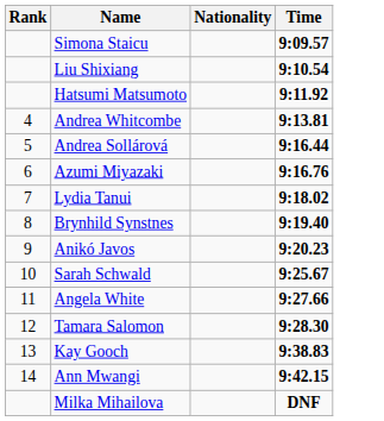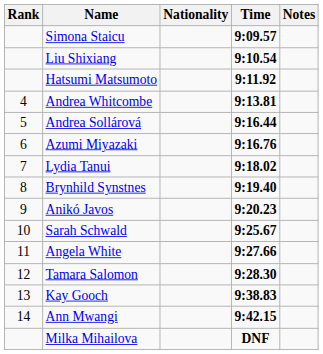 <table class="wikitable sortable" style="text-align:center">
 <tr>
 <th>Rank</th>
 <th>Name</th>
 <th>Nationality</th>
 <th>Time</th>
+<th>Notes</th>
 </tr>
 <tr>
 <td></td>
 <td align=left><a href='#'>Simona Staicu</a></td>
 <td align=left></td>
 <td><strong>9:09.57</strong></td>
+<td></td>
 </tr>
 <tr>
 <td></td>
 <td align=left><a href='#'>Liu Shixiang</a></td>
 <td align=left></td>
 <td><strong>9:10.54</strong></td>
+<td></td>
 </tr>
 <tr>
 <td></td>
 <td align=left><a href='#'>Hatsumi Matsumoto</a></td>
 <td align=left></td>
 <td><strong>9:11.92</strong></td>
+<td></td>
 </tr>
 <tr>
 <td>4</td>
 <td align=left><a href='#'>Andrea Whitcombe</a></td>
 <td align=left></td>
 <td><strong>9:13.81</strong></td>
+<td></td>
 </tr>
 <tr>
 <td>5</td>
 <td align=left><a href='#'>Andrea Sollárová</a></td>
 <td align=left></td>
 <td><strong>9:16.44</strong></td>
+<td></td>
 </tr>
 <tr>
 <td>6</td>
 <td align=left><a href='#'>Azumi Miyazaki</a></td>
 <td align=left></td>
 <td><strong>9:16.76</strong></td>
+<td></td>
 </tr>
 <tr>
 <td>7</td>
 <td align=left><a href='#'>Lydia Tanui</a></td>
 <td align=left></td>
 <td><strong>9:18.02</strong></td>
+<td></td>
 </tr>
 <tr>
 <td>8</td>
 <td align=left><a href='#'>Brynhild Synstnes</a></td>
 <td align=left></td>
 <td><strong>9:19.40</strong></td>
+<td></td>
 </tr>
 <tr>
 <td>9</td>
 <td align=left><a href='#'>Anikó Javos</a></td>
 <td align=left></td>
 <td><strong>9:20.23</strong></td>
+<td></td>
 </tr>
 <tr>
 <td>10</td>
 <td align=left><a href='#'>Sarah Schwald</a></td>
 <td align=left></td>
 <td><strong>9:25.67</strong></td>
+<td></td>
 </tr>
 <tr>
 <td>11</td>
 <td align=left><a href='#'>Angela White</a></td>
 <td align=left></td>
 <td><strong>9:27.66</strong></td>
+<td></td>
 </tr>
 <tr>
 <td>12</td>
 <td align=left><a href='#'>Tamara Salomon</a></td>
 <td align=left></td>
 <td><strong>9:28.30</strong></td>
+<td></td>
 </tr>
 <tr>
 <td>13</td>
 <td align=left><a href='#'>Kay Gooch</a></td>
 <td align=left></td>
 <td><strong>9:38.83</strong></td>
+<td></td>
 </tr>
 <tr>
 <td>14</td>
 <td align=left><a href='#'>Ann Mwangi</a></td>
 <td align=left></td>
 <td><strong>9:42.15</strong></td>
+<td></td>
 </tr>
 <tr>
 <td></td>
 <td align=left><a href='#'>Milka Mihailova</a></td>
 <td align=left></td>
 <td><strong>DNF</strong></td>
+<td></td>
 </tr>
 </table>
